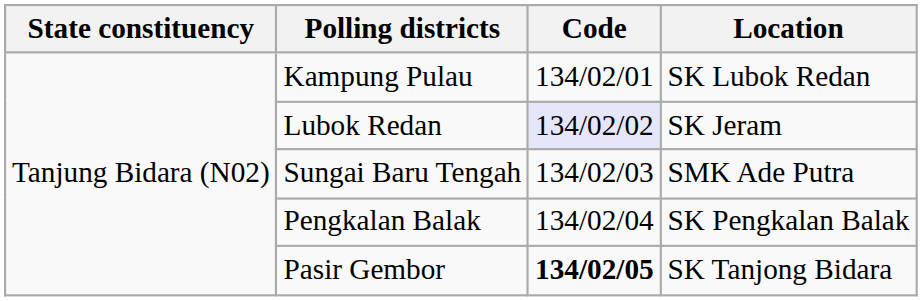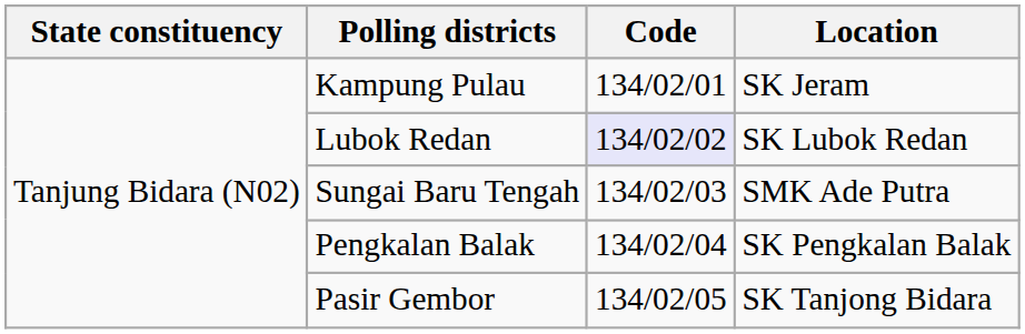 <table class="wikitable sortable mw-collapsible" style="white-space:nowrap;font-size:85%">
 <tr>
 <th>State constituency</th>
 <th>Polling districts</th>
 <th>Code</th>
 <th>Location</th>
 </tr>
 <tr>
 <td rowspan="5">Tanjung Bidara (N02)</td>
 <td>Kampung Pulau</td>
 <td>134/02/01</td>
-<td>SK Lubok Redan</td>
+<td>SK Jeram</td>
 </tr>
 <tr>
 <td>Lubok Redan</td>
 <td style="background: lavender;">134/02/02</td>
-<td>SK Jeram</td>
+<td>SK Lubok Redan</td>
 </tr>
 <tr>
 <td>Sungai Baru Tengah</td>
 <td>134/02/03</td>
 <td>SMK Ade Putra</td>
 </tr>
 <tr>
 <td>Pengkalan Balak</td>
 <td>134/02/04</td>
 <td>SK Pengkalan Balak</td>
 </tr>
 <tr>
 <td>Pasir Gembor</td>
-<td><strong>134/02/05</strong></td>
+<td>134/02/05</td>
 <td>SK Tanjong Bidara</td>
 </tr>
 </table>
